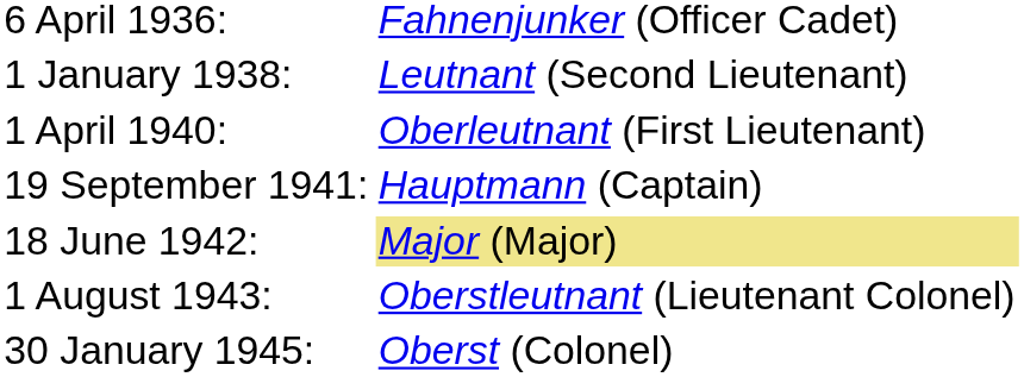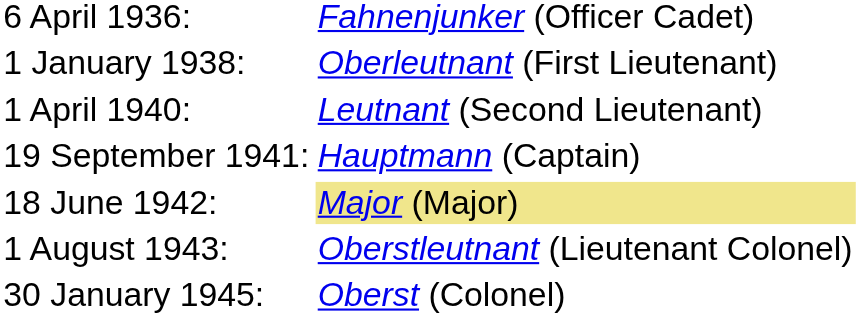 <table>
 <tr>
 <td>6 April 1936:</td>
 <td><em><a href='#'>Fahnenjunker</a></em> (Officer Cadet)</td>
 </tr>
 <tr>
 <td>1 January 1938:</td>
-<td><em><a href='#'>Leutnant</a></em> (Second Lieutenant)</td>
+<td><em><a href='#'>Oberleutnant</a></em> (First Lieutenant)</td>
 </tr>
 <tr>
 <td>1 April 1940:</td>
-<td><em><a href='#'>Oberleutnant</a></em> (First Lieutenant)</td>
+<td><em><a href='#'>Leutnant</a></em> (Second Lieutenant)</td>
 </tr>
 <tr>
 <td>19 September 1941:</td>
 <td><em><a href='#'>Hauptmann</a></em> (Captain)</td>
 </tr>
 <tr>
 <td>18 June 1942:</td>
 <td style="background: khaki;"><em><a href='#'>Major</a></em> (Major)</td>
 </tr>
 <tr>
 <td>1 August 1943:</td>
 <td><em><a href='#'>Oberstleutnant</a></em> (Lieutenant Colonel)</td>
 </tr>
 <tr>
 <td>30 January 1945:</td>
 <td><em><a href='#'>Oberst</a></em> (Colonel)</td>
 </tr>
 </table>
